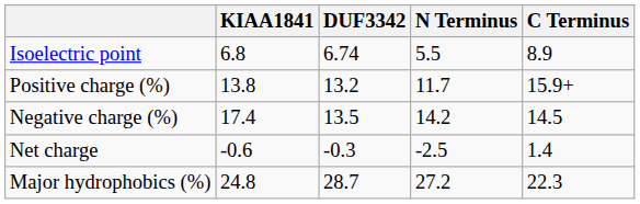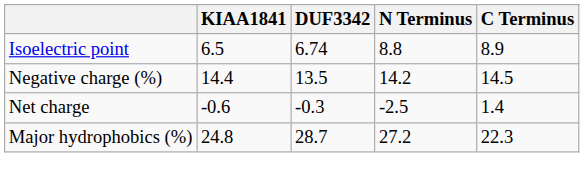 <table class="wikitable">
 <tr>
 <th></th>
 <th>KIAA1841</th>
 <th>DUF3342</th>
 <th>N Terminus</th>
 <th>C Terminus</th>
 </tr>
 <tr>
 <td><a href='#'>Isoelectric point</a></td>
-<td>6.8</td>
+<td>6.5</td>
 <td>6.74</td>
-<td>5.5</td>
+<td>8.8</td>
 <td>8.9</td>
 </tr>
 <tr>
-<td>Positive charge (%)</td>
-<td>13.8</td>
-<td>13.2</td>
-<td>11.7</td>
-<td>15.9+</td>
-</tr>
-<tr>
 <td>Negative charge (%)</td>
-<td>17.4</td>
+<td>14.4</td>
 <td>13.5</td>
 <td>14.2</td>
 <td>14.5</td>
 </tr>
 <tr>
 <td>Net charge</td>
 <td>-0.6</td>
 <td>-0.3</td>
 <td>-2.5</td>
 <td>1.4</td>
 </tr>
 <tr>
 <td>Major hydrophobics (%)</td>
 <td>24.8</td>
 <td>28.7</td>
 <td>27.2</td>
 <td>22.3</td>
 </tr>
 </table>
